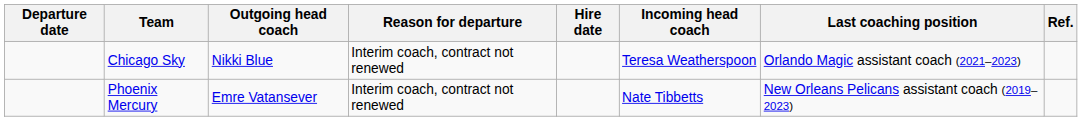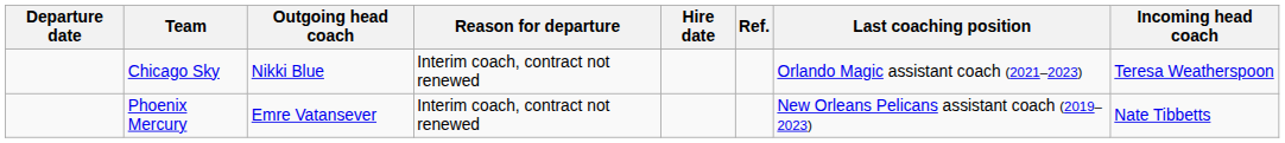 <table class="wikitable sortable">
 <tr>
 <th>Departure date</th>
 <th>Team</th>
 <th>Outgoing head coach</th>
 <th>Reason for departure</th>
 <th>Hire date</th>
+<th class="unsortable">Ref.</th>
+<th class="unsortable">Last coaching position</th>
 <th>Incoming head coach</th>
-<th class="unsortable">Last coaching position</th>
-<th class="unsortable">Ref.</th>
 </tr>
 <tr>
 <td align=center></td>
 <td><a href='#'>Chicago Sky</a></td>
 <td> <a href='#'>Nikki Blue</a></td>
 <td>Interim coach, contract not renewed</td>
 <td align=center></td>
+<td></td>
+<td><a href='#'>Orlando Magic</a> assistant coach <small>(<a href='#'>2021</a>–<a href='#'>2023</a>)</small></td>
 <td> <a href='#'>Teresa Weatherspoon</a></td>
-<td><a href='#'>Orlando Magic</a> assistant coach <small>(<a href='#'>2021</a>–<a href='#'>2023</a>)</small></td>
-<td></td>
 </tr>
 <tr>
 <td align=center></td>
 <td><a href='#'>Phoenix Mercury</a></td>
 <td> <a href='#'>Emre Vatansever</a></td>
 <td>Interim coach, contract not renewed</td>
 <td align=center></td>
+<td></td>
+<td><a href='#'>New Orleans Pelicans</a> assistant coach <small>(<a href='#'>2019</a>–<a href='#'>2023</a>)</small></td>
 <td> <a href='#'>Nate Tibbetts</a></td>
-<td><a href='#'>New Orleans Pelicans</a> assistant coach <small>(<a href='#'>2019</a>–<a href='#'>2023</a>)</small></td>
-<td></td>
 </tr>
 </table>
